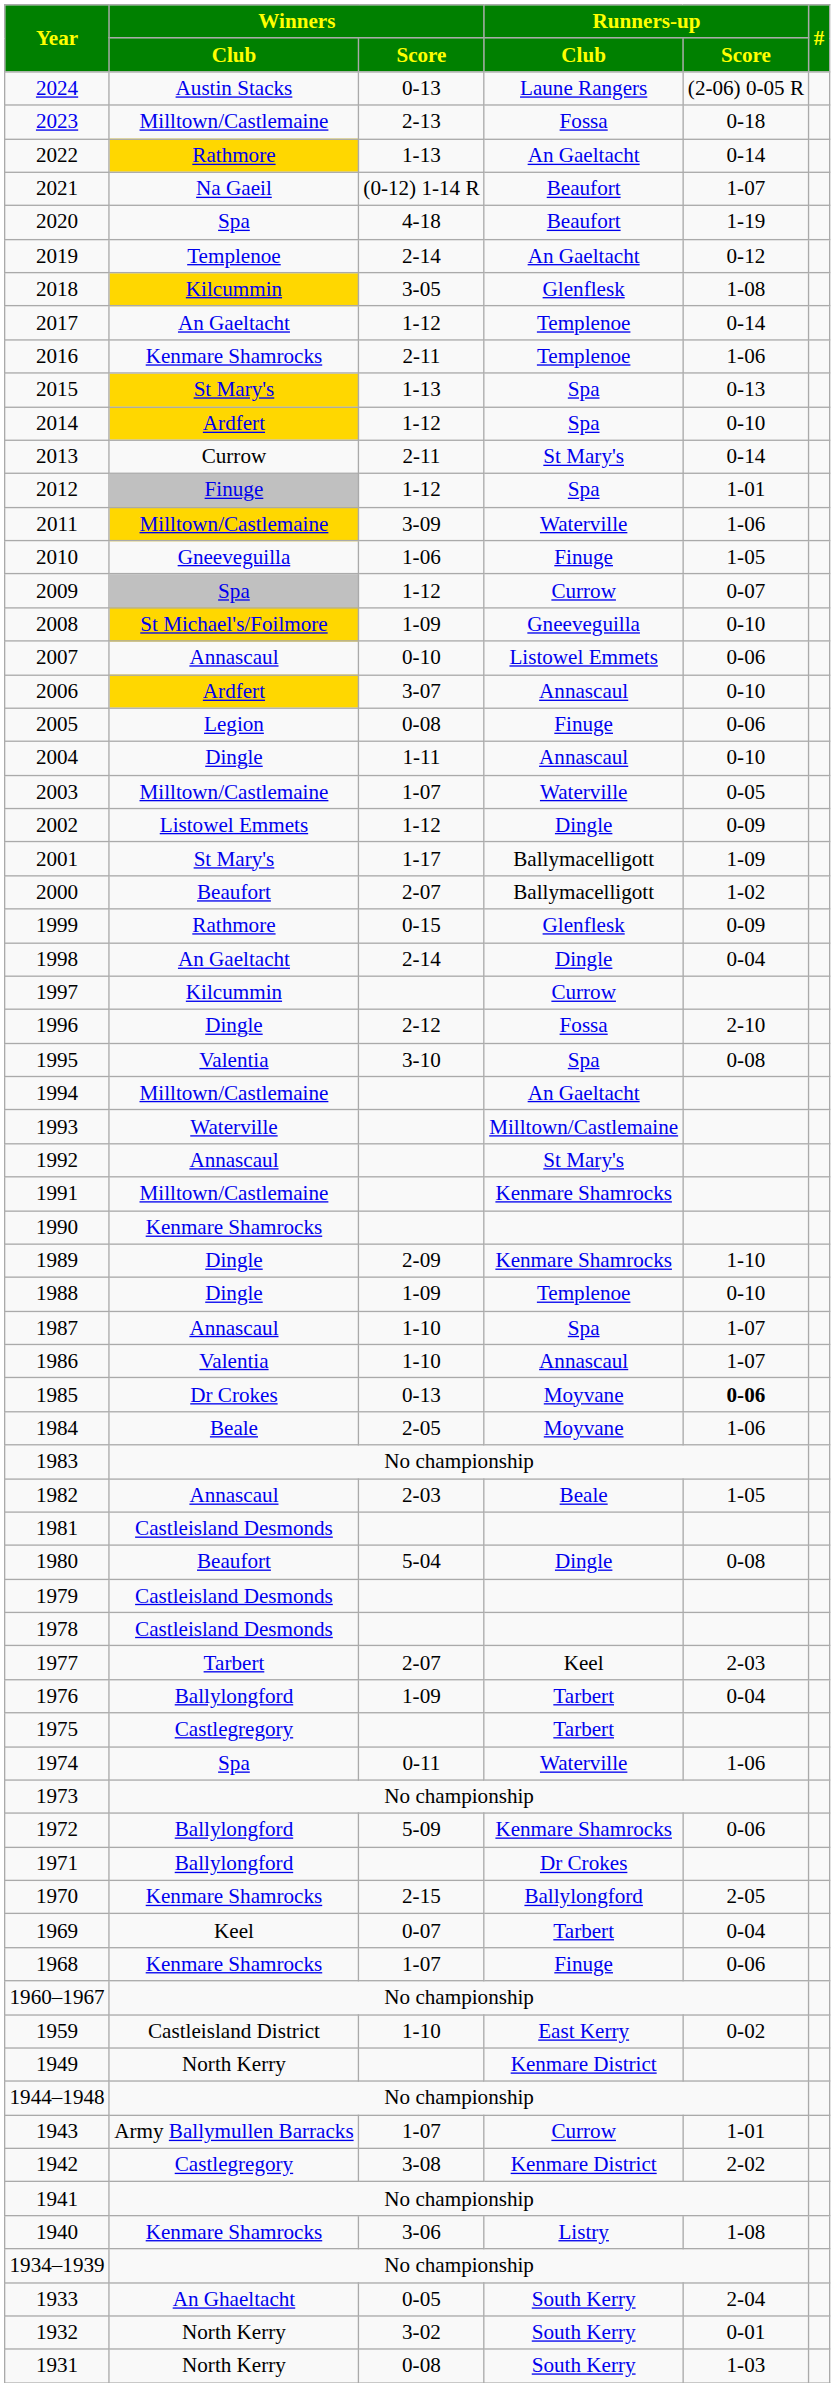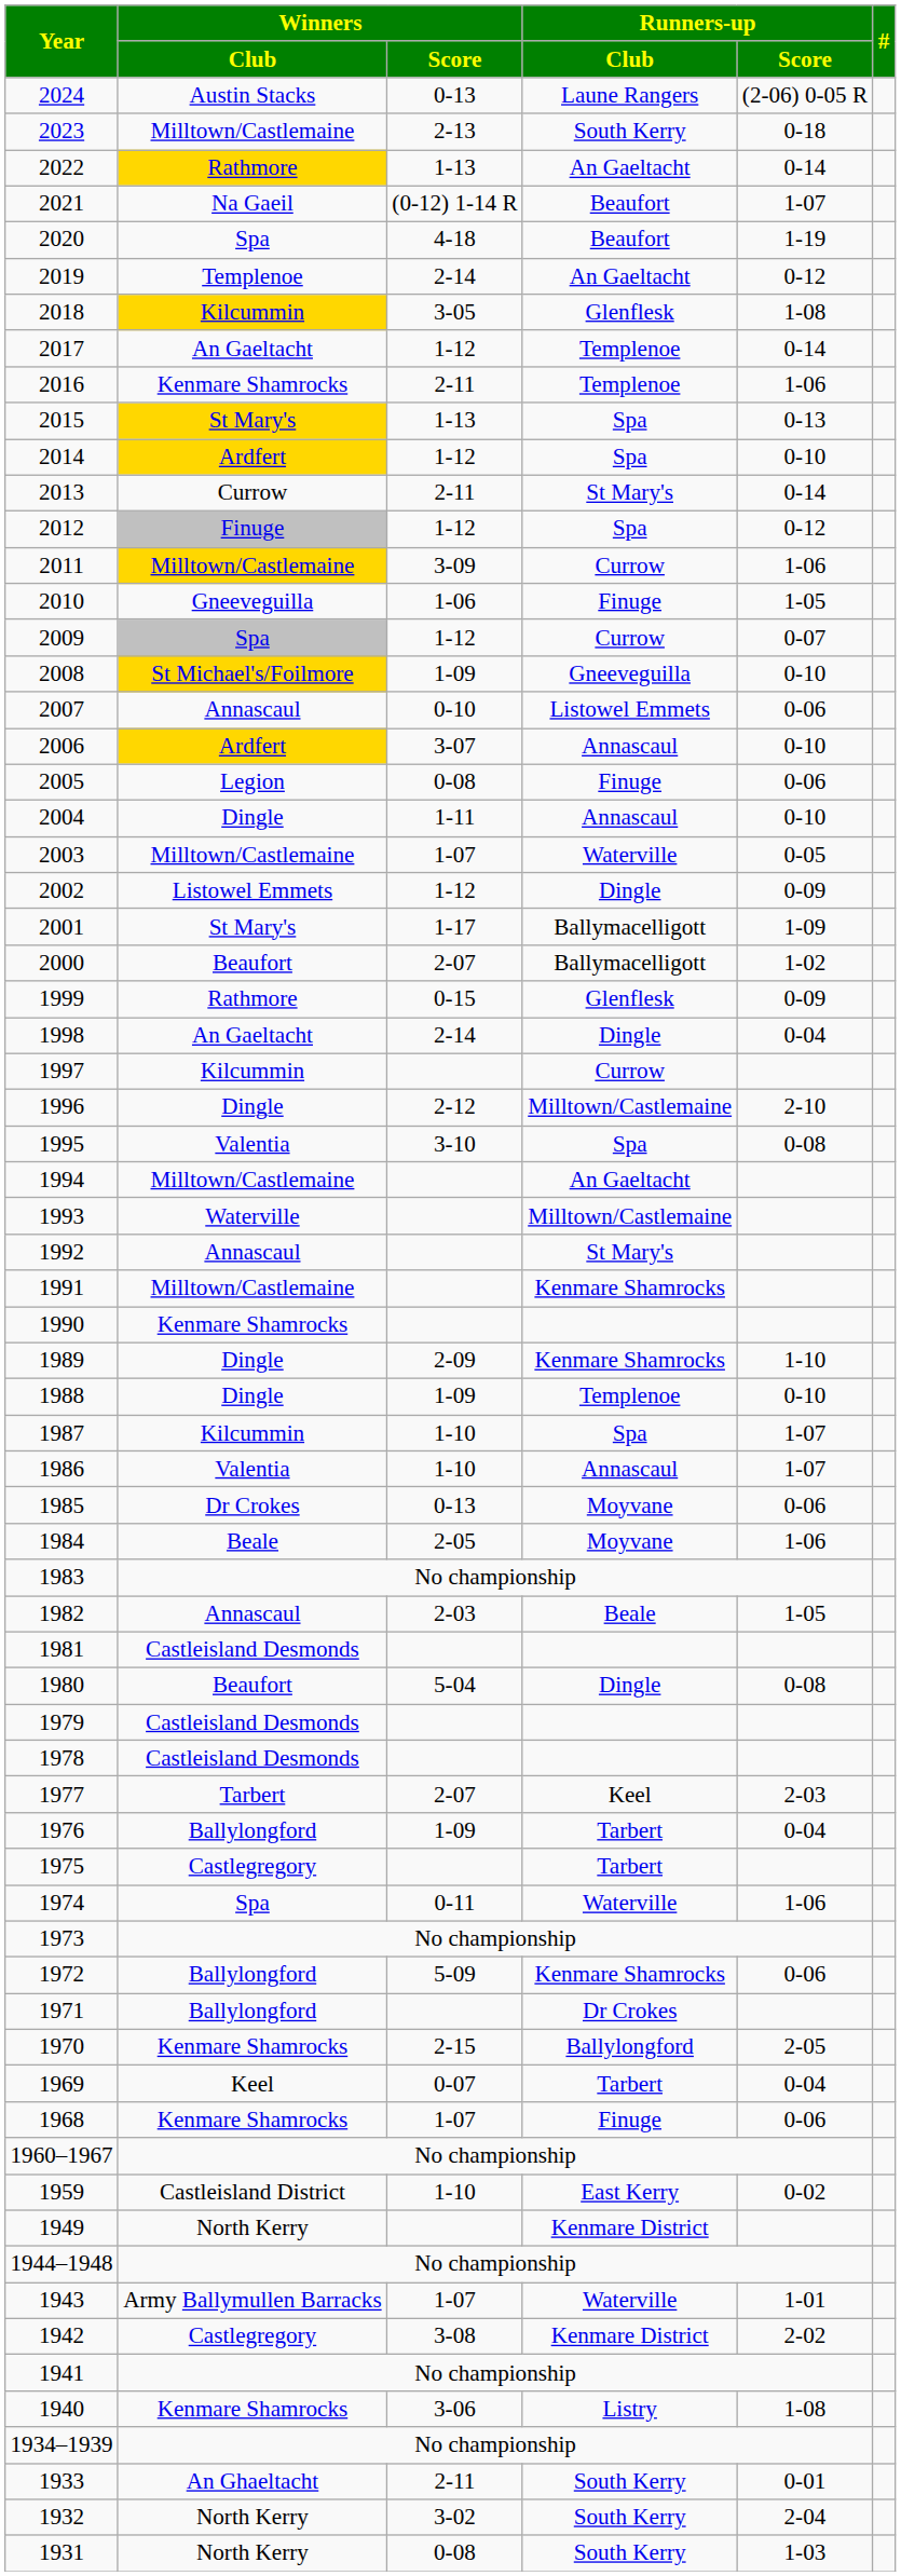 <table class="wikitable sortable" style="text-align:center;">
 <tr>
 <th rowspan="2" style="background:green;color:yellow">Year</th>
 <th colspan="2" style="background:green;color:yellow">Winners</th>
 <th colspan="2" style="background:green;color:yellow">Runners-up</th>
 <th rowspan="2" style="background:green;color:yellow">#</th>
 </tr>
 <tr>
 <th style="background:green;color:yellow">Club</th>
 <th style="background:green;color:yellow">Score</th>
 <th style="background:green;color:yellow">Club</th>
 <th style="background:green;color:yellow">Score</th>
 </tr>
 <tr>
 <td><a href='#'>2024</a></td>
 <td><a href='#'>Austin Stacks</a></td>
 <td>0-13</td>
 <td><a href='#'>Laune Rangers</a></td>
 <td>(2-06) 0-05 R</td>
 <td></td>
 </tr>
 <tr>
 <td><a href='#'>2023</a></td>
 <td><a href='#'>Milltown/Castlemaine</a></td>
 <td>2-13</td>
-<td><a href='#'>Fossa</a></td>
+<td><a href='#'>South Kerry</a></td>
 <td>0-18</td>
 <td></td>
 </tr>
 <tr>
 <td>2022</td>
 <td bgcolor=gold><a href='#'>Rathmore</a></td>
 <td>1-13</td>
 <td><a href='#'>An Gaeltacht</a></td>
 <td>0-14</td>
 <td></td>
 </tr>
 <tr>
 <td>2021</td>
 <td><a href='#'>Na Gaeil</a></td>
 <td>(0-12) 1-14 R</td>
 <td><a href='#'>Beaufort</a></td>
 <td>1-07</td>
 <td></td>
 </tr>
 <tr>
 <td>2020</td>
 <td><a href='#'>Spa</a></td>
 <td>4-18</td>
 <td><a href='#'>Beaufort</a></td>
 <td>1-19</td>
 <td></td>
 </tr>
 <tr>
 <td>2019</td>
 <td><a href='#'>Templenoe</a></td>
 <td>2-14</td>
 <td><a href='#'>An Gaeltacht</a></td>
 <td>0-12</td>
 <td></td>
 </tr>
 <tr>
 <td>2018</td>
 <td bgcolor=gold><a href='#'>Kilcummin</a></td>
 <td>3-05</td>
 <td><a href='#'>Glenflesk</a></td>
 <td>1-08</td>
 <td></td>
 </tr>
 <tr>
 <td>2017</td>
 <td><a href='#'>An Gaeltacht</a></td>
 <td>1-12</td>
 <td><a href='#'>Templenoe</a></td>
 <td>0-14</td>
 <td></td>
 </tr>
 <tr>
 <td>2016</td>
 <td><a href='#'>Kenmare Shamrocks</a></td>
 <td>2-11</td>
 <td><a href='#'>Templenoe</a></td>
 <td>1-06</td>
 <td></td>
 </tr>
 <tr>
 <td>2015</td>
 <td bgcolor=gold><a href='#'>St Mary's</a></td>
 <td>1-13</td>
 <td><a href='#'>Spa</a></td>
 <td>0-13</td>
 <td></td>
 </tr>
 <tr>
 <td>2014</td>
 <td bgcolor=gold><a href='#'>Ardfert</a></td>
 <td>1-12</td>
 <td><a href='#'>Spa</a></td>
 <td>0-10</td>
 <td></td>
 </tr>
 <tr>
 <td>2013</td>
 <td>Currow</td>
 <td>2-11</td>
 <td><a href='#'>St Mary's</a></td>
 <td>0-14</td>
 <td></td>
 </tr>
 <tr>
 <td>2012</td>
 <td bgcolor=silver><a href='#'>Finuge</a></td>
 <td>1-12</td>
 <td><a href='#'>Spa</a></td>
-<td>1-01</td>
+<td>0-12</td>
 <td></td>
 </tr>
 <tr>
 <td>2011</td>
 <td bgcolor=gold><a href='#'>Milltown/Castlemaine</a></td>
 <td>3-09</td>
-<td><a href='#'>Waterville</a></td>
+<td><a href='#'>Currow</a></td>
 <td>1-06</td>
 <td></td>
 </tr>
 <tr>
 <td>2010</td>
 <td><a href='#'>Gneeveguilla</a></td>
 <td>1-06</td>
 <td><a href='#'>Finuge</a></td>
 <td>1-05</td>
 <td></td>
 </tr>
 <tr>
 <td>2009</td>
 <td bgcolor=silver><a href='#'>Spa</a></td>
 <td>1-12</td>
 <td><a href='#'>Currow</a></td>
 <td>0-07</td>
 <td></td>
 </tr>
 <tr>
 <td>2008</td>
 <td bgcolor=gold><a href='#'>St Michael's/Foilmore</a></td>
 <td>1-09</td>
 <td><a href='#'>Gneeveguilla</a></td>
 <td>0-10</td>
 <td></td>
 </tr>
 <tr>
 <td>2007</td>
 <td><a href='#'>Annascaul</a></td>
 <td>0-10</td>
 <td><a href='#'>Listowel Emmets</a></td>
 <td>0-06</td>
 <td></td>
 </tr>
 <tr>
 <td>2006</td>
 <td bgcolor=gold><a href='#'>Ardfert</a></td>
 <td>3-07</td>
 <td><a href='#'>Annascaul</a></td>
 <td>0-10</td>
 <td></td>
 </tr>
 <tr>
 <td>2005</td>
 <td><a href='#'>Legion</a></td>
 <td>0-08</td>
 <td><a href='#'>Finuge</a></td>
 <td>0-06</td>
 <td></td>
 </tr>
 <tr>
 <td>2004</td>
 <td><a href='#'>Dingle</a></td>
 <td>1-11</td>
 <td><a href='#'>Annascaul</a></td>
 <td>0-10</td>
 <td></td>
 </tr>
 <tr>
 <td>2003</td>
 <td><a href='#'>Milltown/Castlemaine</a></td>
 <td>1-07</td>
 <td><a href='#'>Waterville</a></td>
 <td>0-05</td>
 <td></td>
 </tr>
 <tr>
 <td>2002</td>
 <td><a href='#'>Listowel Emmets</a></td>
 <td>1-12</td>
 <td><a href='#'>Dingle</a></td>
 <td>0-09</td>
 <td></td>
 </tr>
 <tr>
 <td>2001</td>
 <td><a href='#'>St Mary's</a></td>
 <td>1-17</td>
 <td>Ballymacelligott</td>
 <td>1-09</td>
 <td></td>
 </tr>
 <tr>
 <td>2000</td>
 <td><a href='#'>Beaufort</a></td>
 <td>2-07</td>
 <td>Ballymacelligott</td>
 <td>1-02</td>
 <td></td>
 </tr>
 <tr>
 <td>1999</td>
 <td><a href='#'>Rathmore</a></td>
 <td>0-15</td>
 <td><a href='#'>Glenflesk</a></td>
 <td>0-09</td>
 <td></td>
 </tr>
 <tr>
 <td>1998</td>
 <td><a href='#'>An Gaeltacht</a></td>
 <td>2-14</td>
 <td><a href='#'>Dingle</a></td>
 <td>0-04</td>
 <td></td>
 </tr>
 <tr>
 <td>1997</td>
 <td><a href='#'>Kilcummin</a></td>
 <td></td>
 <td><a href='#'>Currow</a></td>
 <td></td>
 <td></td>
 </tr>
 <tr>
 <td>1996</td>
 <td><a href='#'>Dingle</a></td>
 <td>2-12</td>
-<td><a href='#'>Fossa</a></td>
+<td><a href='#'>Milltown/Castlemaine</a></td>
 <td>2-10</td>
 <td></td>
 </tr>
 <tr>
 <td>1995</td>
 <td><a href='#'>Valentia</a></td>
 <td>3-10</td>
 <td><a href='#'>Spa</a></td>
 <td>0-08</td>
 <td></td>
 </tr>
 <tr>
 <td>1994</td>
 <td><a href='#'>Milltown/Castlemaine</a></td>
 <td></td>
 <td><a href='#'>An Gaeltacht</a></td>
 <td></td>
 <td></td>
 </tr>
 <tr>
 <td>1993</td>
 <td><a href='#'>Waterville</a></td>
 <td></td>
 <td><a href='#'>Milltown/Castlemaine</a></td>
 <td></td>
 <td></td>
 </tr>
 <tr>
 <td>1992</td>
 <td><a href='#'>Annascaul</a></td>
 <td></td>
 <td><a href='#'>St Mary's</a></td>
 <td></td>
 <td></td>
 </tr>
 <tr>
 <td>1991</td>
 <td><a href='#'>Milltown/Castlemaine</a></td>
 <td></td>
 <td><a href='#'>Kenmare Shamrocks</a></td>
 <td></td>
 <td></td>
 </tr>
 <tr>
 <td>1990</td>
 <td><a href='#'>Kenmare Shamrocks</a></td>
 <td></td>
 <td></td>
 <td></td>
 <td></td>
 </tr>
 <tr>
 <td>1989</td>
 <td><a href='#'>Dingle</a></td>
 <td>2-09</td>
 <td><a href='#'>Kenmare Shamrocks</a></td>
 <td>1-10</td>
 <td></td>
 </tr>
 <tr>
 <td>1988</td>
 <td><a href='#'>Dingle</a></td>
 <td>1-09</td>
 <td><a href='#'>Templenoe</a></td>
 <td>0-10</td>
 <td></td>
 </tr>
 <tr>
 <td>1987</td>
-<td><a href='#'>Annascaul</a></td>
+<td><a href='#'>Kilcummin</a></td>
 <td>1-10</td>
 <td><a href='#'>Spa</a></td>
 <td>1-07</td>
 <td></td>
 </tr>
 <tr>
 <td>1986</td>
 <td><a href='#'>Valentia</a></td>
 <td>1-10</td>
 <td><a href='#'>Annascaul</a></td>
 <td>1-07</td>
 <td></td>
 </tr>
 <tr>
 <td>1985</td>
 <td><a href='#'>Dr Crokes</a></td>
 <td>0-13</td>
 <td><a href='#'>Moyvane</a></td>
-<td><strong>0-06</strong></td>
+<td>0-06</td>
 <td></td>
 </tr>
 <tr>
 <td>1984</td>
 <td><a href='#'>Beale</a></td>
 <td>2-05</td>
 <td><a href='#'>Moyvane</a></td>
 <td>1-06</td>
 <td></td>
 </tr>
 <tr>
 <td>1983</td>
 <td colspan="4">No championship</td>
 <td></td>
 </tr>
 <tr>
 <td>1982</td>
 <td><a href='#'>Annascaul</a></td>
 <td>2-03</td>
 <td><a href='#'>Beale</a></td>
 <td>1-05</td>
 <td></td>
 </tr>
 <tr>
 <td>1981</td>
 <td><a href='#'>Castleisland Desmonds</a></td>
 <td></td>
 <td></td>
 <td></td>
 <td></td>
 </tr>
 <tr>
 <td>1980</td>
 <td><a href='#'>Beaufort</a></td>
 <td>5-04</td>
 <td><a href='#'>Dingle</a></td>
 <td>0-08</td>
 <td></td>
 </tr>
 <tr>
 <td>1979</td>
 <td><a href='#'>Castleisland Desmonds</a></td>
 <td></td>
 <td></td>
 <td></td>
 <td></td>
 </tr>
 <tr>
 <td>1978</td>
 <td><a href='#'>Castleisland Desmonds</a></td>
 <td></td>
 <td></td>
 <td></td>
 <td></td>
 </tr>
 <tr>
 <td>1977</td>
 <td><a href='#'>Tarbert</a></td>
 <td>2-07</td>
 <td>Keel</td>
 <td>2-03</td>
 <td></td>
 </tr>
 <tr>
 <td>1976</td>
 <td><a href='#'>Ballylongford</a></td>
 <td>1-09</td>
 <td><a href='#'>Tarbert</a></td>
 <td>0-04</td>
 <td></td>
 </tr>
 <tr>
 <td>1975</td>
 <td><a href='#'>Castlegregory</a></td>
 <td></td>
 <td><a href='#'>Tarbert</a></td>
 <td></td>
 <td></td>
 </tr>
 <tr>
 <td>1974</td>
 <td><a href='#'>Spa</a></td>
 <td>0-11</td>
 <td><a href='#'>Waterville</a></td>
 <td>1-06</td>
 <td></td>
 </tr>
 <tr>
 <td>1973</td>
 <td colspan="4">No championship</td>
 <td></td>
 </tr>
 <tr>
 <td>1972</td>
 <td><a href='#'>Ballylongford</a></td>
 <td>5-09</td>
 <td><a href='#'>Kenmare Shamrocks</a></td>
 <td>0-06</td>
 <td></td>
 </tr>
 <tr>
 <td>1971</td>
 <td><a href='#'>Ballylongford</a></td>
 <td></td>
 <td><a href='#'>Dr Crokes</a></td>
 <td></td>
 <td></td>
 </tr>
 <tr>
 <td>1970</td>
 <td><a href='#'>Kenmare Shamrocks</a></td>
 <td>2-15</td>
 <td><a href='#'>Ballylongford</a></td>
 <td>2-05</td>
 <td></td>
 </tr>
 <tr>
 <td>1969</td>
 <td>Keel</td>
 <td>0-07</td>
 <td><a href='#'>Tarbert</a></td>
 <td>0-04</td>
 <td></td>
 </tr>
 <tr>
 <td>1968</td>
 <td><a href='#'>Kenmare Shamrocks</a></td>
 <td>1-07</td>
 <td><a href='#'>Finuge</a></td>
 <td>0-06</td>
 <td></td>
 </tr>
 <tr>
 <td>1960–1967</td>
 <td colspan="4">No championship</td>
 <td></td>
 </tr>
 <tr>
 <td>1959</td>
 <td>Castleisland District</td>
 <td>1-10</td>
 <td><a href='#'>East Kerry</a></td>
 <td>0-02</td>
 <td></td>
 </tr>
 <tr>
 <td>1949</td>
 <td>North Kerry</td>
 <td></td>
 <td><a href='#'>Kenmare District</a></td>
 <td></td>
 <td></td>
 </tr>
 <tr>
 <td>1944–1948</td>
 <td colspan="4">No championship</td>
 <td></td>
 </tr>
 <tr>
 <td>1943</td>
 <td>Army <a href='#'>Ballymullen Barracks</a></td>
 <td>1-07</td>
-<td><a href='#'>Currow</a></td>
+<td><a href='#'>Waterville</a></td>
 <td>1-01</td>
 <td></td>
 </tr>
 <tr>
 <td>1942</td>
 <td><a href='#'>Castlegregory</a></td>
 <td>3-08</td>
 <td><a href='#'>Kenmare District</a></td>
 <td>2-02</td>
 <td></td>
 </tr>
 <tr>
 <td>1941</td>
 <td colspan="4">No championship</td>
 <td></td>
 </tr>
 <tr>
 <td>1940</td>
 <td><a href='#'>Kenmare Shamrocks</a></td>
 <td>3-06</td>
 <td><a href='#'>Listry</a></td>
 <td>1-08</td>
 <td></td>
 </tr>
 <tr>
 <td>1934–1939</td>
 <td colspan="4">No championship</td>
 <td></td>
 </tr>
 <tr>
 <td>1933</td>
 <td><a href='#'>An Ghaeltacht</a></td>
-<td>0-05</td>
+<td>2-11</td>
 <td><a href='#'>South Kerry</a></td>
-<td>2-04</td>
+<td>0-01</td>
 <td></td>
 </tr>
 <tr>
 <td>1932</td>
 <td>North Kerry</td>
 <td>3-02</td>
 <td><a href='#'>South Kerry</a></td>
-<td>0-01</td>
+<td>2-04</td>
 <td></td>
 </tr>
 <tr>
 <td>1931</td>
 <td>North Kerry</td>
 <td>0-08</td>
 <td><a href='#'>South Kerry</a></td>
 <td>1-03</td>
 <td></td>
 </tr>
 <tr>
 </tr>
 </table>
